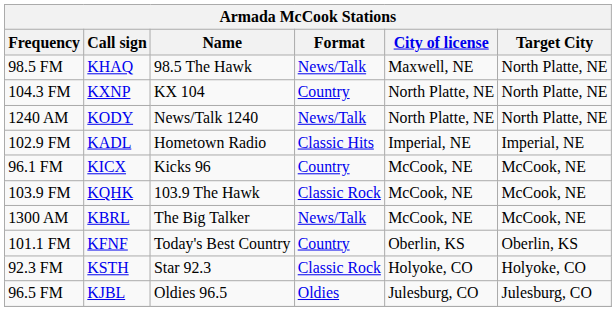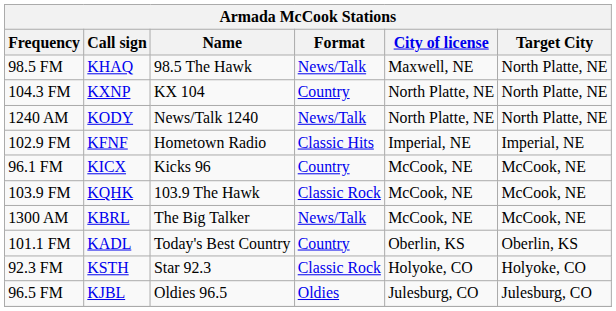 <table class="wikitable">
 <tr>
 <th align="center" colspan="7"><strong>Armada McCook Stations</strong></th>
 </tr>
 <tr>
 <th>Frequency</th>
 <th>Call sign</th>
 <th>Name</th>
 <th>Format</th>
 <th><a href='#'>City of license</a></th>
 <th>Target City</th>
 </tr>
 <tr>
 <td>98.5 FM</td>
 <td><a href='#'>KHAQ</a></td>
 <td>98.5 The Hawk</td>
 <td><a href='#'>News/Talk</a></td>
 <td>Maxwell, NE</td>
 <td>North Platte, NE</td>
 </tr>
 <tr>
 <td>104.3 FM</td>
 <td><a href='#'>KXNP</a></td>
 <td>KX 104</td>
 <td><a href='#'>Country</a></td>
 <td>North Platte, NE</td>
 <td>North Platte, NE</td>
 </tr>
 <tr>
 <td>1240 AM</td>
 <td><a href='#'>KODY</a></td>
 <td>News/Talk 1240</td>
 <td><a href='#'>News/Talk</a></td>
 <td>North Platte, NE</td>
 <td>North Platte, NE</td>
 </tr>
 <tr>
 <td>102.9 FM</td>
-<td><a href='#'>KADL</a></td>
+<td><a href='#'>KFNF</a></td>
 <td>Hometown Radio</td>
 <td><a href='#'>Classic Hits</a></td>
 <td>Imperial, NE</td>
 <td>Imperial, NE</td>
 </tr>
 <tr>
 <td>96.1 FM</td>
 <td><a href='#'>KICX</a></td>
 <td>Kicks 96</td>
 <td><a href='#'>Country</a></td>
 <td>McCook, NE</td>
 <td>McCook, NE</td>
 </tr>
 <tr>
 <td>103.9 FM</td>
 <td><a href='#'>KQHK</a></td>
 <td>103.9 The Hawk</td>
 <td><a href='#'>Classic Rock</a></td>
 <td>McCook, NE</td>
 <td>McCook, NE</td>
 </tr>
 <tr>
 <td>1300 AM</td>
 <td><a href='#'>KBRL</a></td>
 <td>The Big Talker</td>
 <td><a href='#'>News/Talk</a></td>
 <td>McCook, NE</td>
 <td>McCook, NE</td>
 </tr>
 <tr>
 <td>101.1 FM</td>
-<td><a href='#'>KFNF</a></td>
+<td><a href='#'>KADL</a></td>
 <td>Today's Best Country</td>
 <td><a href='#'>Country</a></td>
 <td>Oberlin, KS</td>
 <td>Oberlin, KS</td>
 </tr>
 <tr>
 <td>92.3 FM</td>
 <td><a href='#'>KSTH</a></td>
 <td>Star 92.3</td>
 <td><a href='#'>Classic Rock</a></td>
 <td>Holyoke, CO</td>
 <td>Holyoke, CO</td>
 </tr>
 <tr>
 <td>96.5 FM</td>
 <td><a href='#'>KJBL</a></td>
 <td>Oldies 96.5</td>
 <td><a href='#'>Oldies</a></td>
 <td>Julesburg, CO</td>
 <td>Julesburg, CO</td>
 </tr>
 <tr>
 </tr>
 </table>
